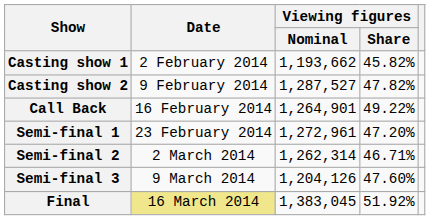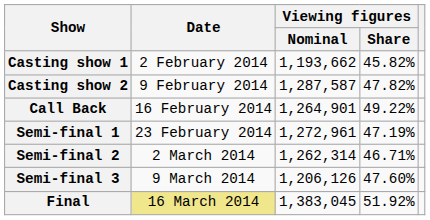 <table class="wikitable plainrowheaders sortable" style="text-align:center">
 <tr>
 <th rowspan="2">Show</th>
 <th rowspan="2">Date</th>
 <th colspan="2">Viewing figures</th>
 <th rowspan="2"></th>
 </tr>
 <tr>
 <th scope="col">Nominal</th>
 <th>Share</th>
 </tr>
 <tr>
 <th scope="row">Casting show 1</th>
 <td>2 February 2014</td>
 <td>1,193,662</td>
 <td>45.82%</td>
 <td></td>
 </tr>
 <tr>
 <th scope="row">Casting show 2</th>
 <td>9 February 2014</td>
-<td>1,287,527</td>
+<td>1,287,587</td>
 <td>47.82%</td>
 <td></td>
 </tr>
 <tr>
 <th scope="row">Call Back</th>
 <td>16 February 2014</td>
 <td>1,264,901</td>
 <td>49.22%</td>
 <td></td>
 </tr>
 <tr>
 <th scope="row">Semi-final 1</th>
 <td>23 February 2014</td>
 <td>1,272,961</td>
-<td>47.20%</td>
+<td>47.19%</td>
 <td></td>
 </tr>
 <tr>
 <th scope="row">Semi-final 2</th>
 <td>2 March 2014</td>
 <td>1,262,314</td>
 <td>46.71%</td>
 <td></td>
 </tr>
 <tr>
 <th scope="row">Semi-final 3</th>
 <td>9 March 2014</td>
-<td>1,204,126</td>
+<td>1,206,126</td>
 <td>47.60%</td>
 <td></td>
 </tr>
 <tr>
 <th scope="row">Final</th>
 <td style="background: khaki;">16 March 2014</td>
 <td>1,383,045</td>
 <td>51.92%</td>
 <td></td>
 </tr>
 </table>
